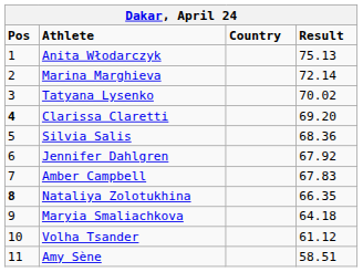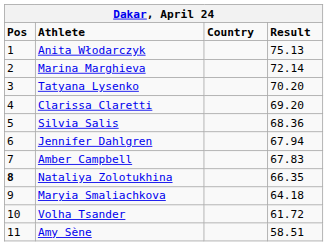 <table class="wikitable collapsible collapsed" width="42%">
 <tr>
 <th colspan="4"> <a href='#'>Dakar</a>, April 24</th>
 </tr>
 <tr>
 <td><strong>Pos</strong></td>
 <td><strong>Athlete</strong></td>
 <td><strong>Country</strong></td>
 <td><strong>Result</strong></td>
 </tr>
 <tr>
 <td>1</td>
 <td><a href='#'>Anita Włodarczyk</a></td>
 <td></td>
 <td>75.13</td>
 </tr>
 <tr>
 <td>2</td>
 <td><a href='#'>Marina Marghieva</a></td>
 <td></td>
 <td>72.14</td>
 </tr>
 <tr>
 <td>3</td>
 <td><a href='#'>Tatyana Lysenko</a></td>
 <td></td>
-<td>70.02</td>
+<td>70.20</td>
 </tr>
 <tr>
-<td><strong>4</strong></td>
+<td>4</td>
 <td><a href='#'>Clarissa Claretti</a></td>
 <td></td>
 <td>69.20</td>
 </tr>
 <tr>
 <td>5</td>
 <td><a href='#'>Silvia Salis</a></td>
 <td></td>
 <td>68.36</td>
 </tr>
 <tr>
 <td>6</td>
 <td><a href='#'>Jennifer Dahlgren</a></td>
 <td></td>
-<td>67.92</td>
+<td>67.94</td>
 </tr>
 <tr>
 <td>7</td>
 <td><a href='#'>Amber Campbell</a></td>
 <td></td>
 <td>67.83</td>
 </tr>
 <tr>
 <td><strong>8</strong></td>
 <td><a href='#'>Nataliya Zolotukhina</a></td>
 <td></td>
 <td>66.35</td>
 </tr>
 <tr>
 <td>9</td>
 <td><a href='#'>Maryia Smaliachkova</a></td>
 <td></td>
 <td>64.18</td>
 </tr>
 <tr>
 <td>10</td>
 <td><a href='#'>Volha Tsander</a></td>
 <td></td>
-<td>61.12</td>
+<td>61.72</td>
 </tr>
 <tr>
 <td>11</td>
 <td><a href='#'>Amy Sène</a></td>
 <td></td>
 <td>58.51</td>
 </tr>
 </table>
